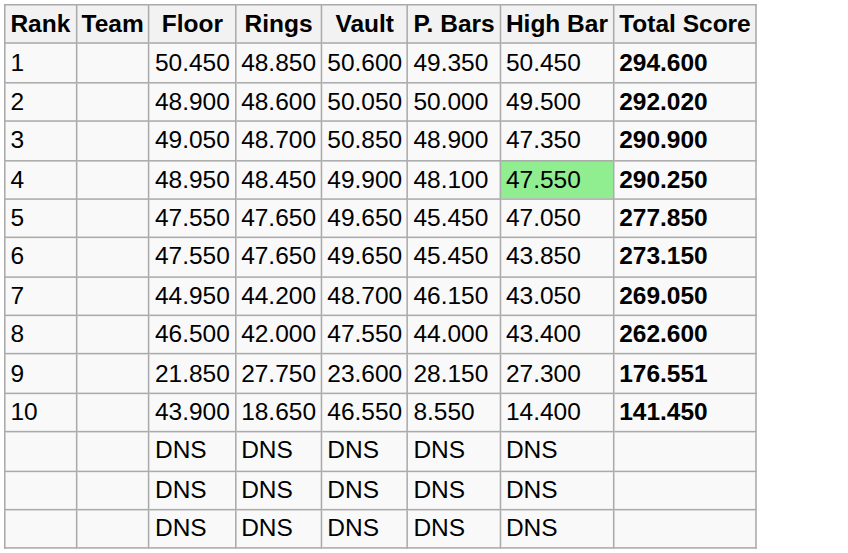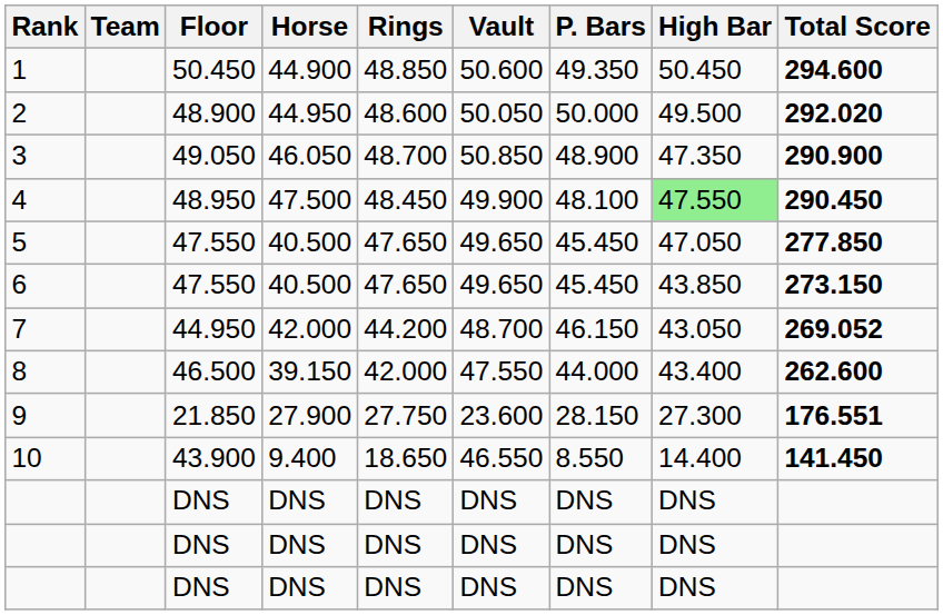 <table class="wikitable">
 <tr>
 <th>Rank</th>
 <th>Team</th>
 <th>Floor</th>
+<th>Horse</th>
 <th>Rings</th>
 <th>Vault</th>
 <th>P. Bars</th>
 <th>High Bar</th>
 <th>Total Score</th>
 </tr>
 <tr>
 <td>1</td>
 <td></td>
 <td>50.450</td>
+<td>44.900</td>
 <td>48.850</td>
 <td>50.600</td>
 <td>49.350</td>
 <td>50.450</td>
 <td><strong>294.600</strong></td>
 </tr>
 <tr>
 <td>2</td>
 <td></td>
 <td>48.900</td>
+<td>44.950</td>
 <td>48.600</td>
 <td>50.050</td>
 <td>50.000</td>
 <td>49.500</td>
 <td><strong>292.020</strong></td>
 </tr>
 <tr>
 <td>3</td>
 <td></td>
 <td>49.050</td>
+<td>46.050</td>
 <td>48.700</td>
 <td>50.850</td>
 <td>48.900</td>
 <td>47.350</td>
 <td><strong>290.900</strong></td>
 </tr>
 <tr>
 <td>4</td>
 <td></td>
 <td>48.950</td>
+<td>47.500</td>
 <td>48.450</td>
 <td>49.900</td>
 <td>48.100</td>
 <td style="background: lightgreen;">47.550</td>
-<td><strong>290.250</strong></td>
+<td><strong>290.450</strong></td>
 </tr>
 <tr>
 <td>5</td>
 <td></td>
 <td>47.550</td>
+<td>40.500</td>
 <td>47.650</td>
 <td>49.650</td>
 <td>45.450</td>
 <td>47.050</td>
 <td><strong>277.850</strong></td>
 </tr>
 <tr>
 <td>6</td>
 <td></td>
 <td>47.550</td>
+<td>40.500</td>
 <td>47.650</td>
 <td>49.650</td>
 <td>45.450</td>
 <td>43.850</td>
 <td><strong>273.150</strong></td>
 </tr>
 <tr>
 <td>7</td>
 <td></td>
 <td>44.950</td>
+<td>42.000</td>
 <td>44.200</td>
 <td>48.700</td>
 <td>46.150</td>
 <td>43.050</td>
-<td><strong>269.050</strong></td>
+<td><strong>269.052</strong></td>
 </tr>
 <tr>
 <td>8</td>
 <td></td>
 <td>46.500</td>
+<td>39.150</td>
 <td>42.000</td>
 <td>47.550</td>
 <td>44.000</td>
 <td>43.400</td>
 <td><strong>262.600</strong></td>
 </tr>
 <tr>
 <td>9</td>
 <td></td>
 <td>21.850</td>
+<td>27.900</td>
 <td>27.750</td>
 <td>23.600</td>
 <td>28.150</td>
 <td>27.300</td>
 <td><strong>176.551</strong></td>
 </tr>
 <tr>
 <td>10</td>
 <td></td>
 <td>43.900</td>
+<td>9.400</td>
 <td>18.650</td>
 <td>46.550</td>
 <td>8.550</td>
 <td>14.400</td>
 <td><strong>141.450</strong></td>
 </tr>
 <tr>
 <td></td>
 <td></td>
+<td>DNS</td>
 <td>DNS</td>
 <td>DNS</td>
 <td>DNS</td>
 <td>DNS</td>
 <td>DNS</td>
 <td></td>
 </tr>
 <tr>
 <td></td>
 <td></td>
 <td>DNS</td>
 <td>DNS</td>
 <td>DNS</td>
 <td>DNS</td>
 <td>DNS</td>
+<td>DNS</td>
 <td></td>
 </tr>
 <tr>
 <td></td>
 <td></td>
 <td>DNS</td>
 <td>DNS</td>
 <td>DNS</td>
 <td>DNS</td>
 <td>DNS</td>
+<td>DNS</td>
 <td></td>
 </tr>
 </table>
